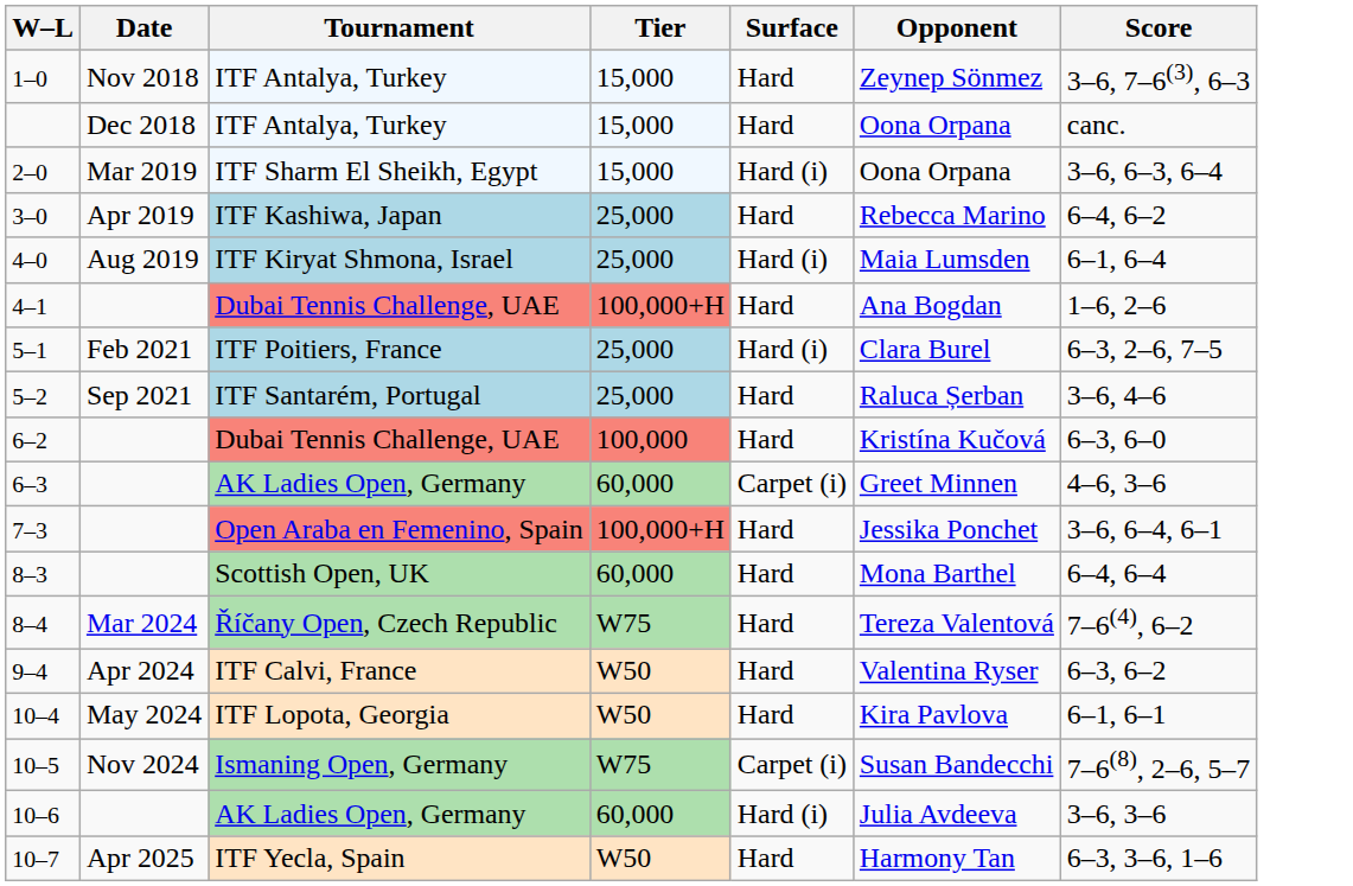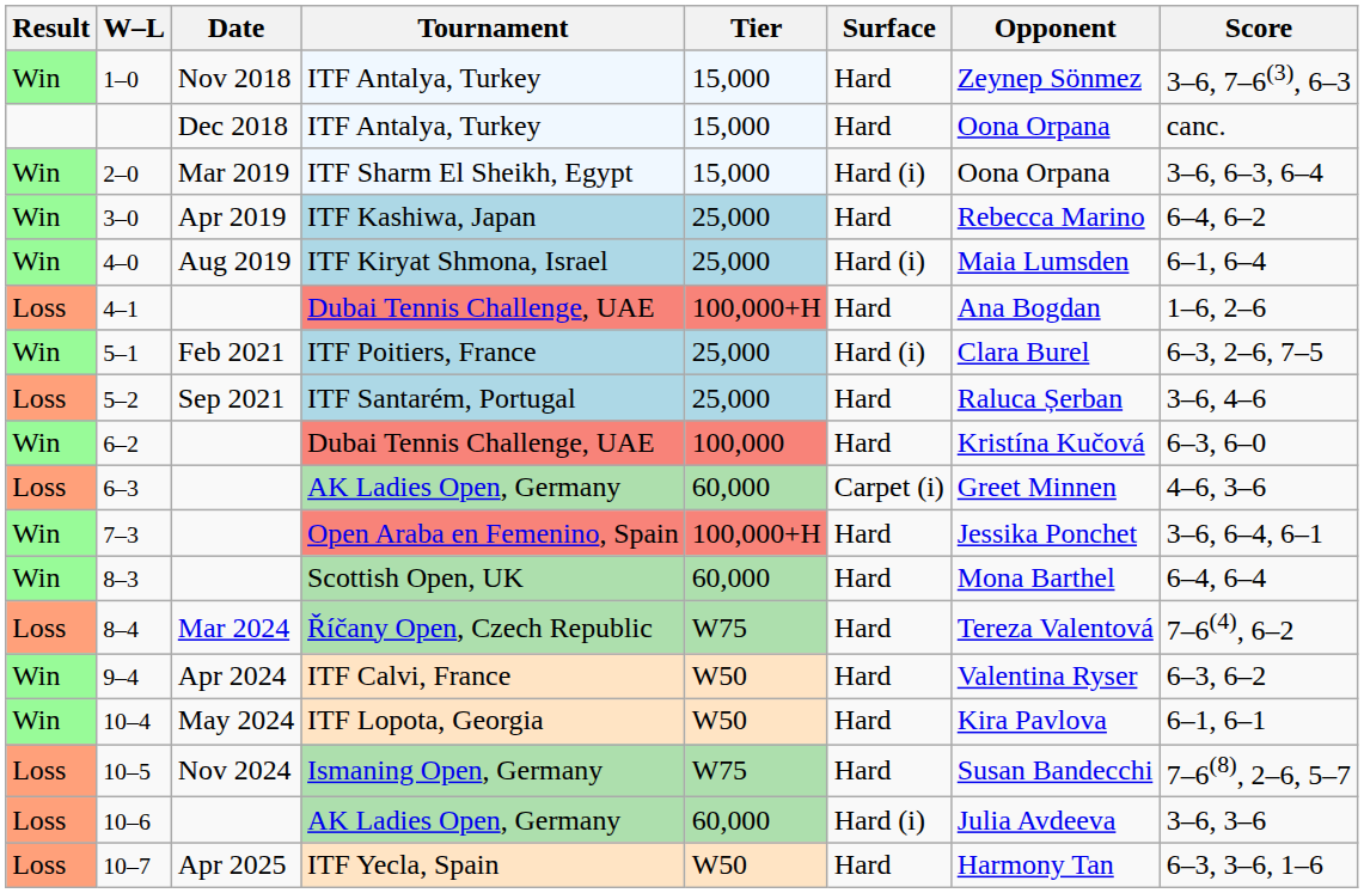 <table class="sortable wikitable">
 <tr>
+<th>Result</th>
 <th class="unsortable">W–L</th>
 <th>Date</th>
 <th>Tournament</th>
 <th>Tier</th>
 <th>Surface</th>
 <th>Opponent</th>
 <th class="unsortable">Score</th>
 </tr>
 <tr>
+<td bgcolor=98fb98>Win</td>
 <td><small>1–0</small></td>
 <td>Nov 2018</td>
 <td bgcolor=f0f8ff>ITF Antalya, Turkey</td>
 <td bgcolor=f0f8ff>15,000</td>
 <td>Hard</td>
 <td> <a href='#'>Zeynep Sönmez</a></td>
 <td>3–6, 7–6<sup>(3)</sup>, 6–3</td>
 </tr>
 <tr>
 <td></td>
+<td></td>
 <td>Dec 2018</td>
 <td bgcolor=f0f8ff>ITF Antalya, Turkey</td>
 <td bgcolor=f0f8ff>15,000</td>
 <td>Hard</td>
 <td> <a href='#'>Oona Orpana</a></td>
 <td>canc.</td>
 </tr>
 <tr>
+<td bgcolor=98fb98>Win</td>
 <td><small>2–0</small></td>
 <td>Mar 2019</td>
 <td bgcolor=f0f8ff>ITF Sharm El Sheikh, Egypt</td>
 <td bgcolor=f0f8ff>15,000</td>
 <td>Hard (i)</td>
 <td> Oona Orpana</td>
 <td>3–6, 6–3, 6–4</td>
 </tr>
 <tr>
+<td bgcolor=98fb98>Win</td>
 <td><small>3–0</small></td>
 <td>Apr 2019</td>
 <td bgcolor=lightblue>ITF Kashiwa, Japan</td>
 <td bgcolor=lightblue>25,000</td>
 <td>Hard</td>
 <td> <a href='#'>Rebecca Marino</a></td>
 <td>6–4, 6–2</td>
 </tr>
 <tr>
+<td bgcolor=98fb98>Win</td>
 <td><small>4–0</small></td>
 <td>Aug 2019</td>
 <td bgcolor=lightblue>ITF Kiryat Shmona, Israel</td>
 <td bgcolor=lightblue>25,000</td>
 <td>Hard (i)</td>
 <td> <a href='#'>Maia Lumsden</a></td>
 <td>6–1, 6–4</td>
 </tr>
 <tr>
+<td style="background:#ffa07a;">Loss</td>
 <td><small>4–1</small></td>
 <td><a href='#'></a></td>
 <td bgcolor=f88379><a href='#'>Dubai Tennis Challenge</a>, UAE</td>
 <td bgcolor=f88379>100,000+H</td>
 <td>Hard</td>
 <td> <a href='#'>Ana Bogdan</a></td>
 <td>1–6, 2–6</td>
 </tr>
 <tr>
+<td bgcolor=98fb98>Win</td>
 <td><small>5–1</small></td>
 <td>Feb 2021</td>
 <td bgcolor=lightblue>ITF Poitiers, France</td>
 <td bgcolor=lightblue>25,000</td>
 <td>Hard (i)</td>
 <td> <a href='#'>Clara Burel</a></td>
 <td>6–3, 2–6, 7–5</td>
 </tr>
 <tr>
+<td style="background:#ffa07a;">Loss</td>
 <td><small>5–2</small></td>
 <td>Sep 2021</td>
 <td bgcolor=lightblue>ITF Santarém, Portugal</td>
 <td bgcolor=lightblue>25,000</td>
 <td>Hard</td>
 <td> <a href='#'>Raluca Șerban</a></td>
 <td>3–6, 4–6</td>
 </tr>
 <tr>
+<td bgcolor=98fb98>Win</td>
 <td><small>6–2</small></td>
 <td><a href='#'></a></td>
 <td bgcolor=f88379>Dubai Tennis Challenge, UAE</td>
 <td bgcolor=f88379>100,000</td>
 <td>Hard</td>
 <td> <a href='#'>Kristína Kučová</a></td>
 <td>6–3, 6–0</td>
 </tr>
 <tr>
+<td style="background:#ffa07a;">Loss</td>
 <td><small>6–3</small></td>
 <td><a href='#'></a></td>
 <td bgcolor=addfad><a href='#'>AK Ladies Open</a>, Germany</td>
 <td bgcolor=addfad>60,000</td>
 <td>Carpet (i)</td>
 <td> <a href='#'>Greet Minnen</a></td>
 <td>4–6, 3–6</td>
 </tr>
 <tr>
+<td bgcolor=98fb98>Win</td>
 <td><small>7–3</small></td>
 <td><a href='#'></a></td>
 <td bgcolor=f88379><a href='#'>Open Araba en Femenino</a>, Spain</td>
 <td bgcolor=f88379>100,000+H</td>
 <td>Hard</td>
 <td> <a href='#'>Jessika Ponchet</a></td>
 <td>3–6, 6–4, 6–1</td>
 </tr>
 <tr>
+<td bgcolor=98fb98>Win</td>
 <td><small>8–3</small></td>
 <td></td>
 <td bgcolor=addfad>Scottish Open, UK</td>
 <td bgcolor=addfad>60,000</td>
 <td>Hard</td>
 <td> <a href='#'>Mona Barthel</a></td>
 <td>6–4, 6–4</td>
 </tr>
 <tr>
+<td style="background:#ffa07a;">Loss</td>
 <td><small>8–4</small></td>
 <td><a href='#'>Mar 2024</a></td>
 <td style="background:#addfad;"><a href='#'>Říčany Open</a>, Czech Republic</td>
 <td style="background:#addfad;">W75</td>
 <td>Hard</td>
 <td> <a href='#'>Tereza Valentová</a></td>
 <td>7–6<sup>(4)</sup>, 6–2</td>
 </tr>
 <tr>
+<td bgcolor=98fb98>Win</td>
 <td><small>9–4</small></td>
 <td>Apr 2024</td>
 <td style="background:#ffe4c4;">ITF Calvi, France</td>
 <td style="background:#ffe4c4;">W50</td>
 <td>Hard</td>
 <td> <a href='#'>Valentina Ryser</a></td>
 <td>6–3, 6–2</td>
 </tr>
 <tr>
+<td bgcolor=98fb98>Win</td>
 <td><small>10–4</small></td>
 <td>May 2024</td>
 <td style="background:#ffe4c4;">ITF Lopota, Georgia</td>
 <td style="background:#ffe4c4;">W50</td>
 <td>Hard</td>
 <td> <a href='#'>Kira Pavlova</a></td>
 <td>6–1, 6–1</td>
 </tr>
 <tr>
+<td style="background:#ffa07a;">Loss</td>
 <td><small>10–5</small></td>
 <td>Nov 2024</td>
 <td style="background:#addfad;"><a href='#'>Ismaning Open</a>, Germany</td>
 <td style="background:#addfad;">W75</td>
-<td>Carpet (i)</td>
+<td>Hard</td>
 <td> <a href='#'>Susan Bandecchi</a></td>
 <td>7–6<sup>(8)</sup>, 2–6, 5–7</td>
 </tr>
 <tr>
+<td style="background:#ffa07a;">Loss</td>
 <td><small>10–6</small></td>
 <td></td>
 <td bgcolor=addfad><a href='#'>AK Ladies Open</a>, Germany</td>
 <td bgcolor=addfad>60,000</td>
 <td>Hard (i)</td>
 <td> <a href='#'>Julia Avdeeva</a></td>
 <td>3–6, 3–6</td>
 </tr>
 <tr>
+<td style="background:#ffa07a;">Loss</td>
 <td><small>10–7</small></td>
 <td>Apr 2025</td>
 <td style="background:#ffe4c4;">ITF Yecla, Spain</td>
 <td style="background:#ffe4c4;">W50</td>
 <td>Hard</td>
 <td> <a href='#'>Harmony Tan</a></td>
 <td>6–3, 3–6, 1–6</td>
 </tr>
 </table>
